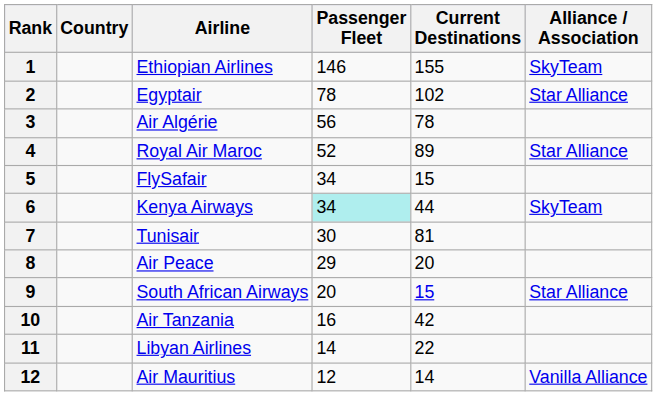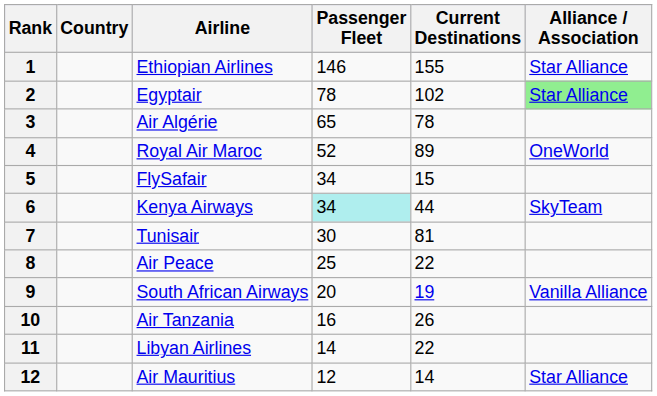 <table class="sortable wikitable" style="text-align: centre">
 <tr style="background:#ccf;">
 <th>Rank</th>
 <th>Country</th>
 <th>Airline</th>
 <th>Passenger <br> Fleet</th>
 <th>Current <br> Destinations</th>
 <th>Alliance /<br> Association</th>
 </tr>
 <tr>
 <th>1</th>
 <td></td>
 <td><a href='#'>Ethiopian Airlines</a> </td>
 <td>146</td>
 <td>155</td>
-<td><a href='#'>SkyTeam</a></td>
+<td><a href='#'>Star Alliance</a></td>
 </tr>
 <tr>
 <th>2</th>
 <td></td>
 <td><a href='#'>Egyptair</a> </td>
 <td>78</td>
 <td>102</td>
-<td><a href='#'>Star Alliance</a></td>
+<td style="background: lightgreen;"><a href='#'>Star Alliance</a></td>
 </tr>
 <tr>
 <th>3</th>
 <td></td>
 <td><a href='#'>Air Algérie</a></td>
-<td>56</td>
+<td>65</td>
 <td>78</td>
 <td></td>
 </tr>
 <tr>
 <th>4</th>
 <td></td>
 <td><a href='#'>Royal Air Maroc</a> </td>
 <td>52</td>
 <td>89</td>
-<td><a href='#'>Star Alliance</a></td>
+<td><a href='#'>OneWorld</a></td>
 </tr>
 <tr>
 <th>5</th>
 <td></td>
 <td><a href='#'>FlySafair</a></td>
 <td>34</td>
 <td>15</td>
 <td></td>
 </tr>
 <tr>
 <th>6</th>
 <td></td>
 <td><a href='#'>Kenya Airways</a> </td>
 <td style="background: paleturquoise;">34</td>
 <td>44</td>
 <td><a href='#'>SkyTeam</a></td>
 </tr>
 <tr>
 <th>7</th>
 <td></td>
 <td><a href='#'>Tunisair</a> </td>
 <td>30</td>
 <td>81</td>
 <td></td>
 </tr>
 <tr>
 <th>8</th>
 <td></td>
 <td><a href='#'>Air Peace</a></td>
-<td>29</td>
-<td>20</td>
+<td>25</td>
+<td>22</td>
 <td></td>
 </tr>
 <tr>
 <th>9</th>
 <td></td>
 <td><a href='#'>South African Airways</a> </td>
 <td>20</td>
-<td><a href='#'>15</a></td>
-<td><a href='#'>Star Alliance</a></td>
+<td><a href='#'>19</a></td>
+<td><a href='#'>Vanilla Alliance</a></td>
 </tr>
 <tr>
 <th>10</th>
 <td></td>
 <td><a href='#'>Air Tanzania</a></td>
 <td>16</td>
-<td>42</td>
+<td>26</td>
 <td></td>
 </tr>
 <tr>
 <th>11</th>
 <td></td>
 <td><a href='#'>Libyan Airlines</a></td>
 <td>14</td>
 <td>22</td>
 <td></td>
 </tr>
 <tr>
 <th>12</th>
 <td></td>
 <td><a href='#'>Air Mauritius</a> </td>
 <td>12</td>
 <td>14</td>
-<td><a href='#'>Vanilla Alliance</a></td>
+<td><a href='#'>Star Alliance</a></td>
 </tr>
 </table>
